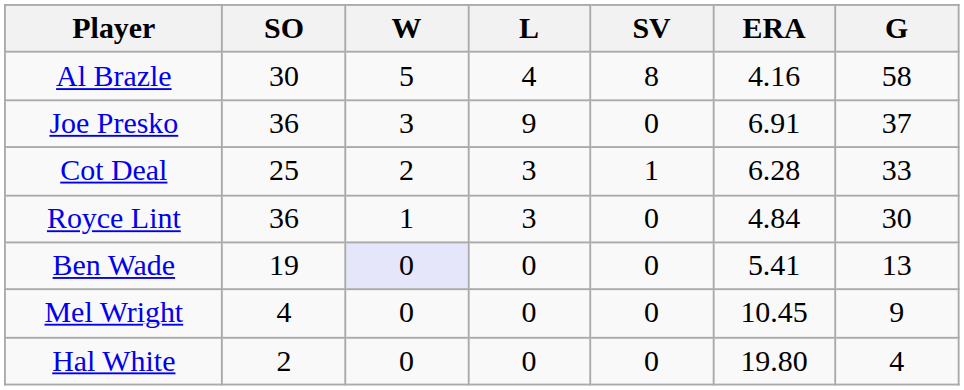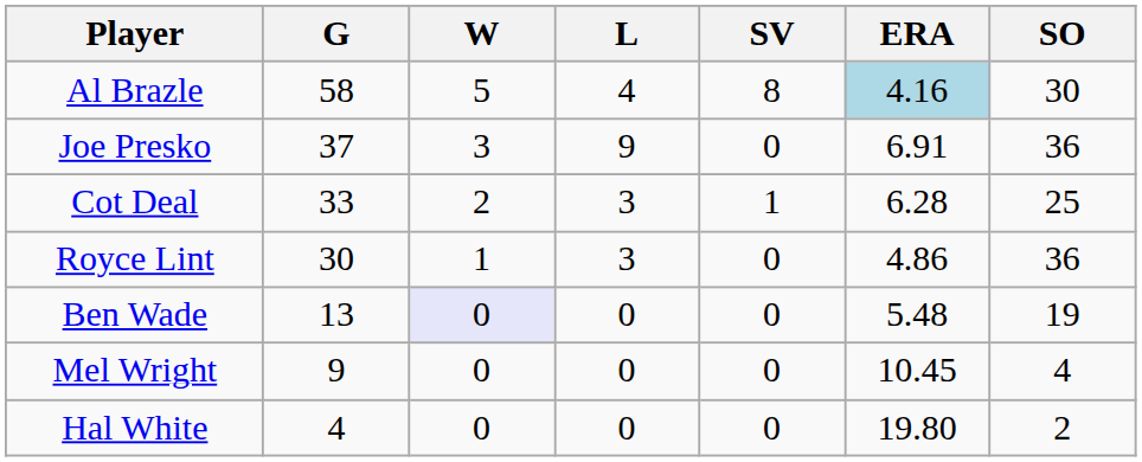 <table class="wikitable sortable">
 <tr>
 <th bgcolor="#DDDDFF" width="16%">Player</th>
-<th bgcolor="#DDDDFF" width="9%">SO</th>
+<th bgcolor="#DDDDFF" width="9%">G</th>
 <th bgcolor="#DDDDFF" width="9%">W</th>
 <th bgcolor="#DDDDFF" width="9%">L</th>
 <th bgcolor="#DDDDFF" width="9%">SV</th>
 <th bgcolor="#DDDDFF" width="9%">ERA</th>
-<th bgcolor="#DDDDFF" width="9%">G</th>
+<th bgcolor="#DDDDFF" width="9%">SO</th>
 </tr>
 <tr align="center">
 <td><a href='#'>Al Brazle</a></td>
-<td>30</td>
+<td>58</td>
 <td>5</td>
 <td>4</td>
 <td>8</td>
-<td>4.16</td>
-<td>58</td>
+<td style="background: lightblue;">4.16</td>
+<td>30</td>
 </tr>
 <tr align=center>
 <td><a href='#'>Joe Presko</a></td>
-<td>36</td>
+<td>37</td>
 <td>3</td>
 <td>9</td>
 <td>0</td>
 <td>6.91</td>
-<td>37</td>
+<td>36</td>
 </tr>
 <tr align=center>
 <td><a href='#'>Cot Deal</a></td>
-<td>25</td>
+<td>33</td>
 <td>2</td>
 <td>3</td>
 <td>1</td>
 <td>6.28</td>
-<td>33</td>
+<td>25</td>
 </tr>
 <tr align=center>
 <td><a href='#'>Royce Lint</a></td>
-<td>36</td>
+<td>30</td>
 <td>1</td>
 <td>3</td>
 <td>0</td>
-<td>4.84</td>
-<td>30</td>
+<td>4.86</td>
+<td>36</td>
 </tr>
 <tr align=center>
 <td><a href='#'>Ben Wade</a></td>
-<td>19</td>
+<td>13</td>
 <td style="background: lavender;">0</td>
 <td>0</td>
 <td>0</td>
-<td>5.41</td>
-<td>13</td>
+<td>5.48</td>
+<td>19</td>
 </tr>
 <tr align=center>
 <td><a href='#'>Mel Wright</a></td>
+<td>9</td>
+<td>0</td>
+<td>0</td>
+<td>0</td>
+<td>10.45</td>
+<td>4</td>
+</tr>
+<tr align=center>
+<td><a href='#'>Hal White</a></td>
 <td>4</td>
 <td>0</td>
 <td>0</td>
 <td>0</td>
-<td>10.45</td>
-<td>9</td>
-</tr>
-<tr align=center>
-<td><a href='#'>Hal White</a></td>
+<td>19.80</td>
 <td>2</td>
-<td>0</td>
-<td>0</td>
-<td>0</td>
-<td>19.80</td>
-<td>4</td>
 </tr>
 </table>
